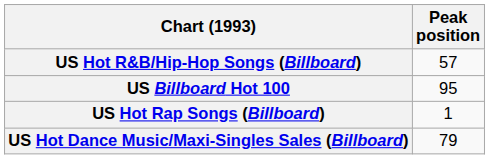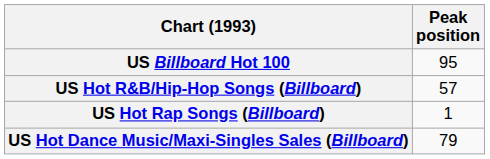 <table class="wikitable sortable plainrowheaders" style="text-align:center">
 <tr>
 <th>Chart (1993)</th>
 <th>Peak<br>position</th>
 </tr>
 <tr>
+<th scope="row">US <a href='#'><em>Billboard</em> Hot 100</a></th>
+<td>95</td>
+</tr>
+<tr>
 <th scope="row">US <a href='#'>Hot R&B/Hip-Hop Songs</a> (<em><a href='#'>Billboard</a></em>)</th>
 <td>57</td>
-</tr>
-<tr>
-<th scope="row">US <a href='#'><em>Billboard</em> Hot 100</a></th>
-<td>95</td>
 </tr>
 <tr>
 <th scope="row">US <a href='#'>Hot Rap Songs</a> (<em><a href='#'>Billboard</a></em>)</th>
 <td>1</td>
 </tr>
 <tr>
 <th scope="row">US <a href='#'>Hot Dance Music/Maxi-Singles Sales</a> (<em><a href='#'>Billboard</a></em>)</th>
 <td>79</td>
 </tr>
 </table>
